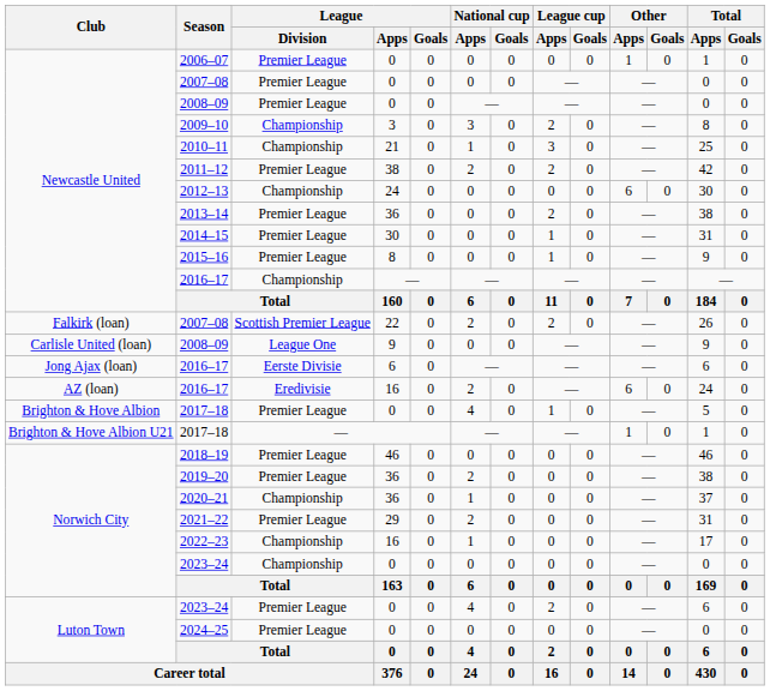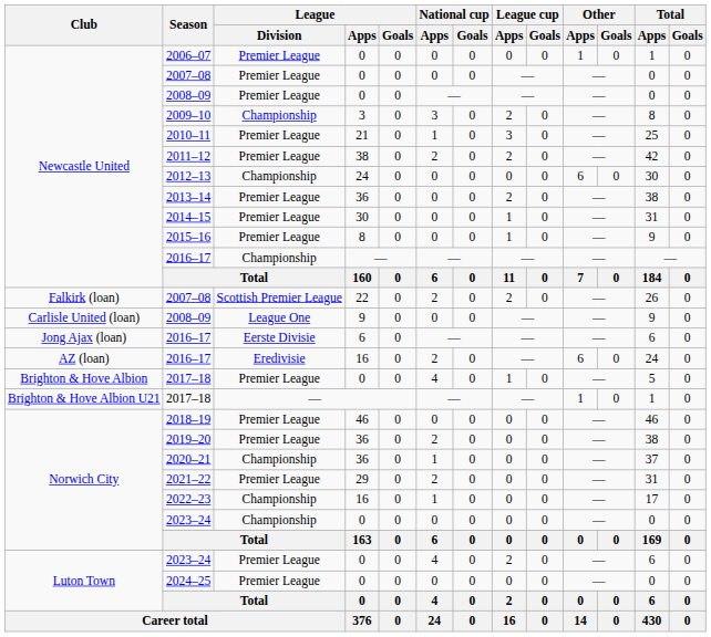 <table class="wikitable" style="text-align:center">
 <tr>
 <th rowspan=2>Club</th>
 <th rowspan=2>Season</th>
 <th colspan=3>League</th>
 <th colspan=2>National cup</th>
 <th colspan=2>League cup</th>
 <th colspan=2>Other</th>
 <th colspan=2>Total</th>
 </tr>
 <tr>
 <th>Division</th>
 <th>Apps</th>
 <th>Goals</th>
 <th>Apps</th>
 <th>Goals</th>
 <th>Apps</th>
 <th>Goals</th>
 <th>Apps</th>
 <th>Goals</th>
 <th>Apps</th>
 <th>Goals</th>
 </tr>
 <tr>
 <td rowspan="12"><a href='#'>Newcastle United</a></td>
 <td><a href='#'>2006–07</a></td>
 <td><a href='#'>Premier League</a></td>
 <td>0</td>
 <td>0</td>
 <td>0</td>
 <td>0</td>
 <td>0</td>
 <td>0</td>
 <td>1</td>
 <td>0</td>
 <td>1</td>
 <td>0</td>
 </tr>
 <tr>
 <td><a href='#'>2007–08</a></td>
 <td>Premier League</td>
 <td>0</td>
 <td>0</td>
 <td>0</td>
 <td>0</td>
 <td colspan=2>—</td>
 <td colspan=2>—</td>
 <td>0</td>
 <td>0</td>
 </tr>
 <tr>
 <td><a href='#'>2008–09</a></td>
 <td>Premier League</td>
 <td>0</td>
 <td>0</td>
 <td colspan=2>—</td>
 <td colspan=2>—</td>
 <td colspan=2>—</td>
 <td>0</td>
 <td>0</td>
 </tr>
 <tr>
 <td><a href='#'>2009–10</a></td>
 <td><a href='#'>Championship</a></td>
 <td>3</td>
 <td>0</td>
 <td>3</td>
 <td>0</td>
 <td>2</td>
 <td>0</td>
 <td colspan=2>—</td>
 <td>8</td>
 <td>0</td>
 </tr>
 <tr>
 <td><a href='#'>2010–11</a></td>
-<td>Championship</td>
+<td>Premier League</td>
 <td>21</td>
 <td>0</td>
 <td>1</td>
 <td>0</td>
 <td>3</td>
 <td>0</td>
 <td colspan=2>—</td>
 <td>25</td>
 <td>0</td>
 </tr>
 <tr>
 <td><a href='#'>2011–12</a></td>
 <td>Premier League</td>
 <td>38</td>
 <td>0</td>
 <td>2</td>
 <td>0</td>
 <td>2</td>
 <td>0</td>
 <td colspan=2>—</td>
 <td>42</td>
 <td>0</td>
 </tr>
 <tr>
 <td><a href='#'>2012–13</a></td>
 <td>Championship</td>
 <td>24</td>
 <td>0</td>
 <td>0</td>
 <td>0</td>
 <td>0</td>
 <td>0</td>
 <td>6</td>
 <td>0</td>
 <td>30</td>
 <td>0</td>
 </tr>
 <tr>
 <td><a href='#'>2013–14</a></td>
 <td>Premier League</td>
 <td>36</td>
 <td>0</td>
 <td>0</td>
 <td>0</td>
 <td>2</td>
 <td>0</td>
 <td colspan=2>—</td>
 <td>38</td>
 <td>0</td>
 </tr>
 <tr>
 <td><a href='#'>2014–15</a></td>
 <td>Premier League</td>
 <td>30</td>
 <td>0</td>
 <td>0</td>
 <td>0</td>
 <td>1</td>
 <td>0</td>
 <td colspan=2>—</td>
 <td>31</td>
 <td>0</td>
 </tr>
 <tr>
 <td><a href='#'>2015–16</a></td>
 <td>Premier League</td>
 <td>8</td>
 <td>0</td>
 <td>0</td>
 <td>0</td>
 <td>1</td>
 <td>0</td>
 <td colspan=2>—</td>
 <td>9</td>
 <td>0</td>
 </tr>
 <tr>
 <td><a href='#'>2016–17</a></td>
 <td>Championship</td>
 <td colspan=2>—</td>
 <td colspan=2>—</td>
 <td colspan=2>—</td>
 <td colspan=2>—</td>
 <td colspan=2>—</td>
 </tr>
 <tr>
 <th colspan="2">Total</th>
 <th>160</th>
 <th>0</th>
 <th>6</th>
 <th>0</th>
 <th>11</th>
 <th>0</th>
 <th>7</th>
 <th>0</th>
 <th>184</th>
 <th>0</th>
 </tr>
 <tr>
 <td><a href='#'>Falkirk</a> (loan)</td>
 <td><a href='#'>2007–08</a></td>
 <td><a href='#'>Scottish Premier League</a></td>
 <td>22</td>
 <td>0</td>
 <td>2</td>
 <td>0</td>
 <td>2</td>
 <td>0</td>
 <td colspan=2>—</td>
 <td>26</td>
 <td>0</td>
 </tr>
 <tr>
 <td><a href='#'>Carlisle United</a> (loan)</td>
 <td><a href='#'>2008–09</a></td>
 <td><a href='#'>League One</a></td>
 <td>9</td>
 <td>0</td>
 <td>0</td>
 <td>0</td>
 <td colspan=2>—</td>
 <td colspan=2>—</td>
 <td>9</td>
 <td>0</td>
 </tr>
 <tr>
 <td><a href='#'>Jong Ajax</a> (loan)</td>
 <td><a href='#'>2016–17</a></td>
 <td><a href='#'>Eerste Divisie</a></td>
 <td>6</td>
 <td>0</td>
 <td colspan=2>—</td>
 <td colspan=2>—</td>
 <td colspan=2>—</td>
 <td>6</td>
 <td>0</td>
 </tr>
 <tr>
 <td><a href='#'>AZ</a> (loan)</td>
 <td><a href='#'>2016–17</a></td>
 <td><a href='#'>Eredivisie</a></td>
 <td>16</td>
 <td>0</td>
 <td>2</td>
 <td>0</td>
 <td colspan=2>—</td>
 <td>6</td>
 <td>0</td>
 <td>24</td>
 <td>0</td>
 </tr>
 <tr>
 <td><a href='#'>Brighton & Hove Albion</a></td>
 <td><a href='#'>2017–18</a></td>
 <td>Premier League</td>
 <td>0</td>
 <td>0</td>
 <td>4</td>
 <td>0</td>
 <td>1</td>
 <td>0</td>
 <td colspan=2>—</td>
 <td>5</td>
 <td>0</td>
 </tr>
 <tr>
 <td><a href='#'>Brighton & Hove Albion U21</a></td>
 <td>2017–18</td>
 <td colspan=3>—</td>
 <td colspan=2>—</td>
 <td colspan=2>—</td>
 <td>1</td>
 <td>0</td>
 <td>1</td>
 <td>0</td>
 </tr>
 <tr>
 <td rowspan="7"><a href='#'>Norwich City</a></td>
 <td><a href='#'>2018–19</a></td>
 <td>Premier League</td>
 <td>46</td>
 <td>0</td>
 <td>0</td>
 <td>0</td>
 <td>0</td>
 <td>0</td>
 <td colspan=2>—</td>
 <td>46</td>
 <td>0</td>
 </tr>
 <tr>
 <td><a href='#'>2019–20</a></td>
 <td>Premier League</td>
 <td>36</td>
 <td>0</td>
 <td>2</td>
 <td>0</td>
 <td>0</td>
 <td>0</td>
 <td colspan=2>—</td>
 <td>38</td>
 <td>0</td>
 </tr>
 <tr>
 <td><a href='#'>2020–21</a></td>
 <td>Championship</td>
 <td>36</td>
 <td>0</td>
 <td>1</td>
 <td>0</td>
 <td>0</td>
 <td>0</td>
 <td colspan=2>—</td>
 <td>37</td>
 <td>0</td>
 </tr>
 <tr>
 <td><a href='#'>2021–22</a></td>
 <td>Premier League</td>
 <td>29</td>
 <td>0</td>
 <td>2</td>
 <td>0</td>
 <td>0</td>
 <td>0</td>
 <td colspan=2>—</td>
 <td>31</td>
 <td>0</td>
 </tr>
 <tr>
 <td><a href='#'>2022–23</a></td>
 <td>Championship</td>
 <td>16</td>
 <td>0</td>
 <td>1</td>
 <td>0</td>
 <td>0</td>
 <td>0</td>
 <td colspan=2>—</td>
 <td>17</td>
 <td>0</td>
 </tr>
 <tr>
 <td><a href='#'>2023–24</a></td>
 <td>Championship</td>
 <td>0</td>
 <td>0</td>
 <td>0</td>
 <td>0</td>
 <td>0</td>
 <td>0</td>
 <td colspan=2>—</td>
 <td>0</td>
 <td>0</td>
 </tr>
 <tr>
 <th colspan="2">Total</th>
 <th>163</th>
 <th>0</th>
 <th>6</th>
 <th>0</th>
 <th>0</th>
 <th>0</th>
 <th>0</th>
 <th>0</th>
 <th>169</th>
 <th>0</th>
 </tr>
 <tr>
 <td rowspan=3><a href='#'>Luton Town</a></td>
 <td><a href='#'>2023–24</a></td>
 <td>Premier League</td>
 <td>0</td>
 <td>0</td>
 <td>4</td>
 <td>0</td>
 <td>2</td>
 <td>0</td>
 <td colspan=2>—</td>
 <td>6</td>
 <td>0</td>
 </tr>
 <tr>
 <td><a href='#'>2024–25</a></td>
 <td>Premier League</td>
 <td>0</td>
 <td>0</td>
 <td>0</td>
 <td>0</td>
 <td>0</td>
 <td>0</td>
 <td colspan=2>—</td>
 <td>0</td>
 <td>0</td>
 </tr>
 <tr>
 <th colspan="2">Total</th>
 <th>0</th>
 <th>0</th>
 <th>4</th>
 <th>0</th>
 <th>2</th>
 <th>0</th>
 <th>0</th>
 <th>0</th>
 <th>6</th>
 <th>0</th>
 </tr>
 <tr>
 <th colspan="3">Career total</th>
 <th>376</th>
 <th>0</th>
 <th>24</th>
 <th>0</th>
 <th>16</th>
 <th>0</th>
 <th>14</th>
 <th>0</th>
 <th>430</th>
 <th>0</th>
 </tr>
 </table>
